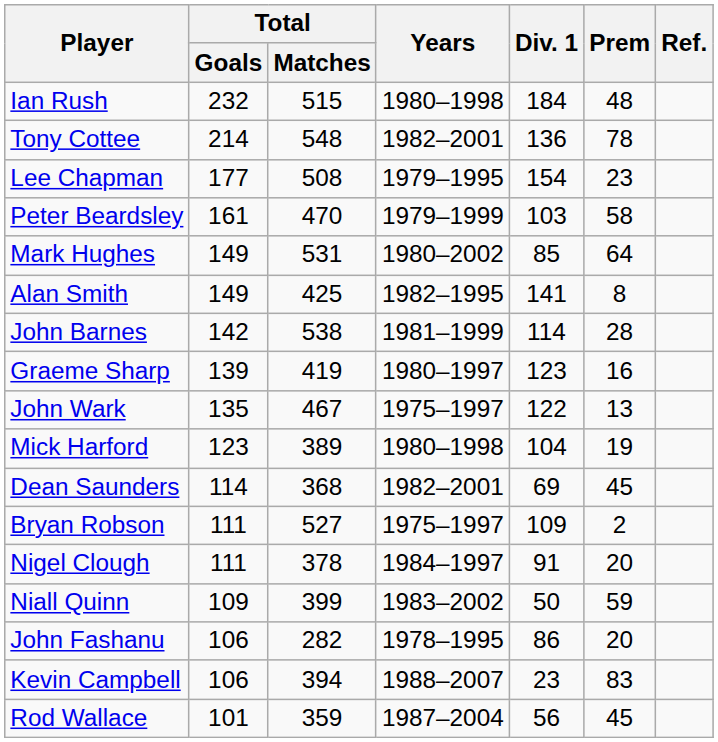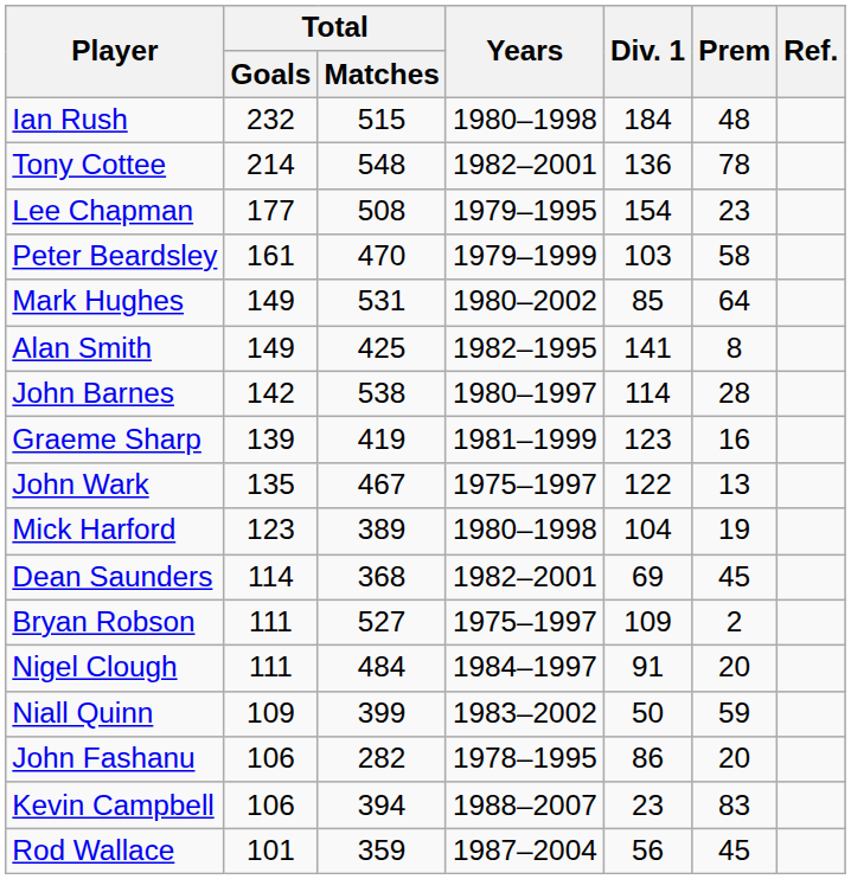 <table class="wikitable">
 <tr>
 <th rowspan="2">Player</th>
 <th colspan="2">Total</th>
 <th rowspan="2">Years</th>
 <th rowspan="2">Div. 1</th>
 <th rowspan="2">Prem</th>
 <th rowspan="2">Ref.</th>
 </tr>
 <tr>
 <th>Goals</th>
 <th>Matches</th>
 </tr>
 <tr>
 <td><a href='#'>Ian Rush</a></td>
 <td align="center">232</td>
 <td align="center">515</td>
 <td align="center">1980–1998</td>
 <td align="center">184</td>
 <td align="center">48</td>
 <td></td>
 </tr>
 <tr>
 <td><a href='#'>Tony Cottee</a></td>
 <td align="center">214</td>
 <td align="center">548</td>
 <td align="center">1982–2001</td>
 <td align="center">136</td>
 <td align="center">78</td>
 <td></td>
 </tr>
 <tr>
 <td><a href='#'>Lee Chapman</a></td>
 <td align="center">177</td>
 <td align="center">508</td>
 <td align="center">1979–1995</td>
 <td align="center">154</td>
 <td align="center">23</td>
 <td></td>
 </tr>
 <tr>
 <td><a href='#'>Peter Beardsley</a></td>
 <td align="center">161</td>
 <td align="center">470</td>
 <td align="center">1979–1999</td>
 <td align="center">103</td>
 <td align="center">58</td>
 <td></td>
 </tr>
 <tr>
 <td><a href='#'>Mark Hughes</a></td>
 <td align="center">149</td>
 <td align="center">531</td>
 <td align="center">1980–2002</td>
 <td align="center">85</td>
 <td align="center">64</td>
 <td></td>
 </tr>
 <tr>
 <td><a href='#'>Alan Smith</a></td>
 <td align="center">149</td>
 <td align="center">425</td>
 <td align="center">1982–1995</td>
 <td align="center">141</td>
 <td align="center">8</td>
 <td></td>
 </tr>
 <tr>
 <td><a href='#'>John Barnes</a></td>
 <td align="center">142</td>
 <td align="center">538</td>
-<td align="center">1981–1999</td>
+<td align="center">1980–1997</td>
 <td align="center">114</td>
 <td align="center">28</td>
 <td></td>
 </tr>
 <tr>
 <td><a href='#'>Graeme Sharp</a></td>
 <td align="center">139</td>
 <td align="center">419</td>
-<td align="center">1980–1997</td>
+<td align="center">1981–1999</td>
 <td align="center">123</td>
 <td align="center">16</td>
 <td></td>
 </tr>
 <tr>
 <td><a href='#'>John Wark</a></td>
 <td align="center">135</td>
 <td align="center">467</td>
 <td align="center">1975–1997</td>
 <td align="center">122</td>
 <td align="center">13</td>
 <td></td>
 </tr>
 <tr>
 <td><a href='#'>Mick Harford</a></td>
 <td align="center">123</td>
 <td align="center">389</td>
 <td align="center">1980–1998</td>
 <td align="center">104</td>
 <td align="center">19</td>
 <td></td>
 </tr>
 <tr>
 <td><a href='#'>Dean Saunders</a></td>
 <td align="center">114</td>
 <td align="center">368</td>
 <td align="center">1982–2001</td>
 <td align="center">69</td>
 <td align="center">45</td>
 <td></td>
 </tr>
 <tr>
 <td><a href='#'>Bryan Robson</a></td>
 <td align="center">111</td>
 <td align="center">527</td>
 <td align="center">1975–1997</td>
 <td align="center">109</td>
 <td align="center">2</td>
 <td></td>
 </tr>
 <tr>
 <td><a href='#'>Nigel Clough</a></td>
 <td align="center">111</td>
-<td align="center">378</td>
+<td align="center">484</td>
 <td align="center">1984–1997</td>
 <td align="center">91</td>
 <td align="center">20</td>
 <td></td>
 </tr>
 <tr>
 <td><a href='#'>Niall Quinn</a></td>
 <td align="center">109</td>
 <td align="center">399</td>
 <td align="center">1983–2002</td>
 <td align="center">50</td>
 <td align="center">59</td>
 <td></td>
 </tr>
 <tr>
 <td><a href='#'>John Fashanu</a></td>
 <td align="center">106</td>
 <td align="center">282</td>
 <td align="center">1978–1995</td>
 <td align="center">86</td>
 <td align="center">20</td>
 <td></td>
 </tr>
 <tr>
 <td><a href='#'>Kevin Campbell</a></td>
 <td align="center">106</td>
 <td align="center">394</td>
 <td align="center">1988–2007</td>
 <td align="center">23</td>
 <td align="center">83</td>
 <td></td>
 </tr>
 <tr>
 <td><a href='#'>Rod Wallace</a></td>
 <td align="center">101</td>
 <td align="center">359</td>
 <td align="center">1987–2004</td>
 <td align="center">56</td>
 <td align="center">45</td>
 <td></td>
 </tr>
 </table>
